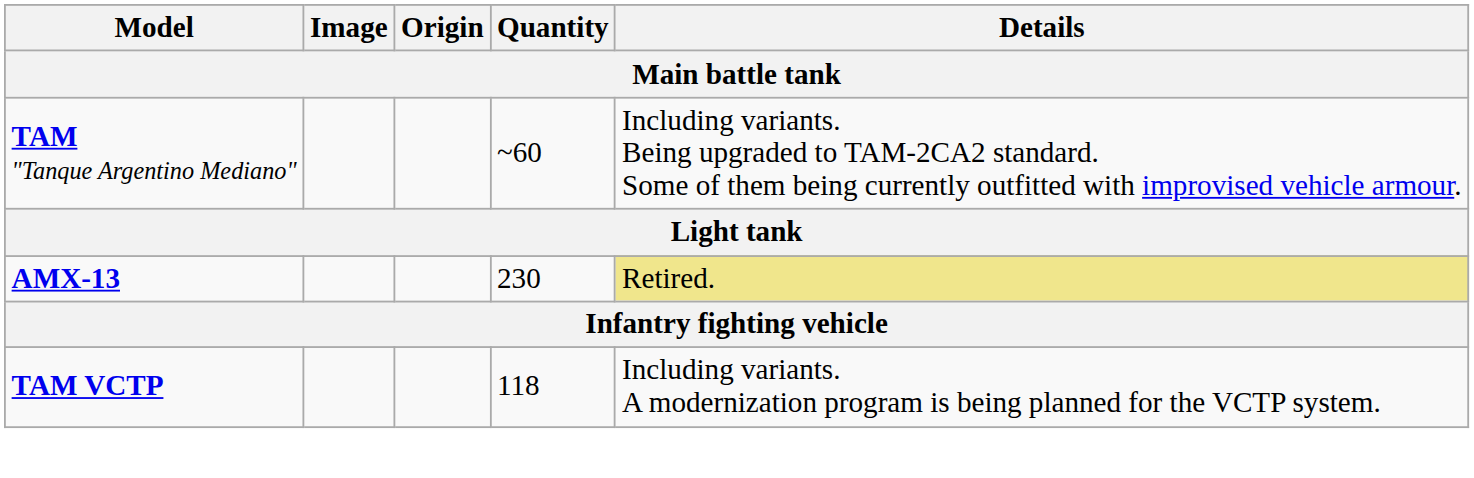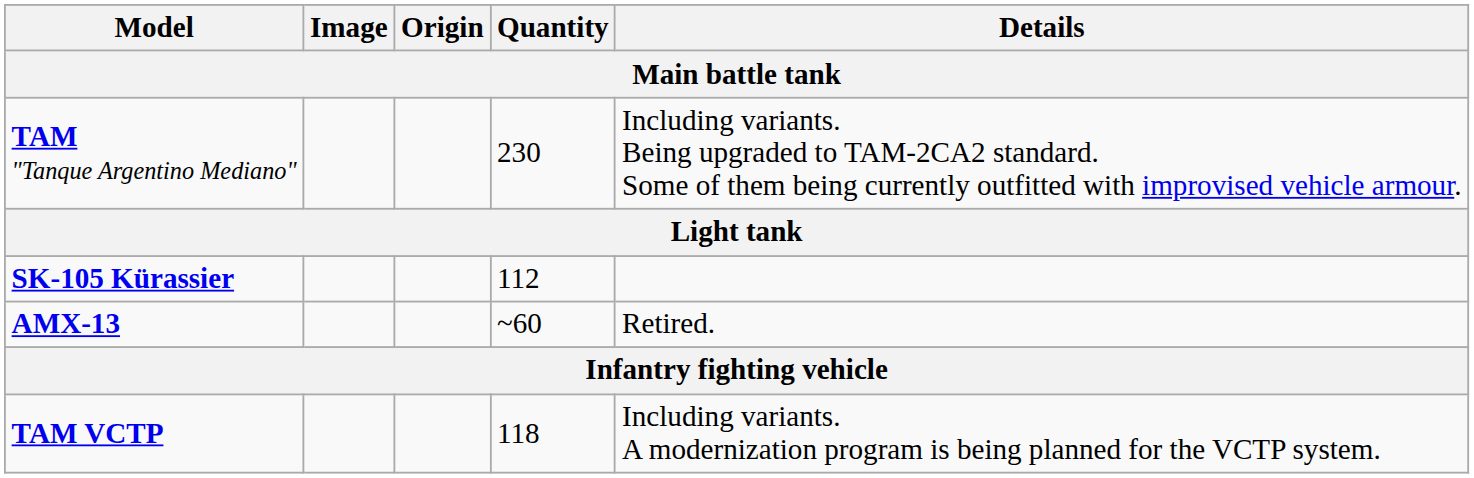 <table class="wikitable">
 <tr>
 <th>Model</th>
 <th>Image</th>
 <th>Origin</th>
 <th>Quantity</th>
 <th>Details</th>
 </tr>
 <tr>
 <th colspan="5">Main battle tank</th>
 </tr>
 <tr>
 <td><a href='#'><strong>TAM</strong></a><br><small><em>"Tanque Argentino Mediano"</em></small></td>
 <td></td>
 <td><br></td>
-<td>~60</td>
+<td>230</td>
 <td>Including variants.<br>Being upgraded to TAM-2CA2 standard.<br>Some of them being currently outfitted with <a href='#'>improvised vehicle armour</a>.</td>
 </tr>
 <tr>
 <th colspan="5">Light tank</th>
 </tr>
 <tr>
+<td><strong><a href='#'>SK-105 Kürassier</a></strong></td>
+<td></td>
+<td></td>
+<td>112</td>
+<td></td>
+</tr>
+<tr>
 <td><strong><a href='#'>AMX-13</a></strong></td>
 <td></td>
 <td></td>
-<td>230</td>
-<td style="background: khaki;">Retired.</td>
+<td>~60</td>
+<td>Retired.</td>
 </tr>
 <tr>
 <th colspan="5">Infantry fighting vehicle</th>
 </tr>
 <tr>
 <td><a href='#'><strong>TAM VCTP</strong></a></td>
 <td></td>
 <td><br></td>
 <td>118</td>
 <td>Including variants.<br>A modernization program is being planned for the VCTP system.</td>
 </tr>
 </table>
